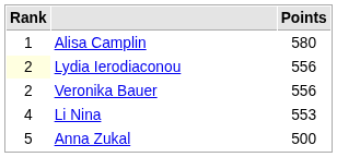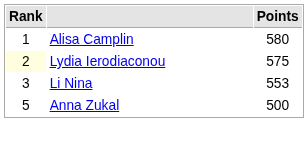 <table cellspacing="1" cellpadding="3" style="border:1px solid #AAAAAA;font-size:86%">
 <tr bgcolor="#E4E4E4">
 <th style="border-bottom:1px solid #AAAAAA" width=10>Rank</th>
 <th style="border-bottom:1px solid #AAAAAA" width=200></th>
 <th style="border-bottom:1px solid #AAAAAA" width=20>Points</th>
 </tr>
 <tr>
 <td align="center">1</td>
 <td> <a href='#'>Alisa Camplin</a></td>
 <td align=center>580</td>
 </tr>
 <tr>
 <td align="center" style="background: lightyellow;">2</td>
 <td> <a href='#'>Lydia Ierodiaconou</a></td>
-<td align=center>556</td>
+<td align=center>575</td>
 </tr>
 <tr>
-<td align="center">2</td>
-<td> <a href='#'>Veronika Bauer</a></td>
-<td align=center>556</td>
-</tr>
-<tr>
-<td align="center">4</td>
+<td align="center">3</td>
 <td> <a href='#'>Li Nina</a></td>
 <td align=center>553</td>
 </tr>
 <tr>
 <td align="center">5</td>
 <td> <a href='#'>Anna Zukal</a></td>
 <td align=center>500</td>
 </tr>
 </table>
